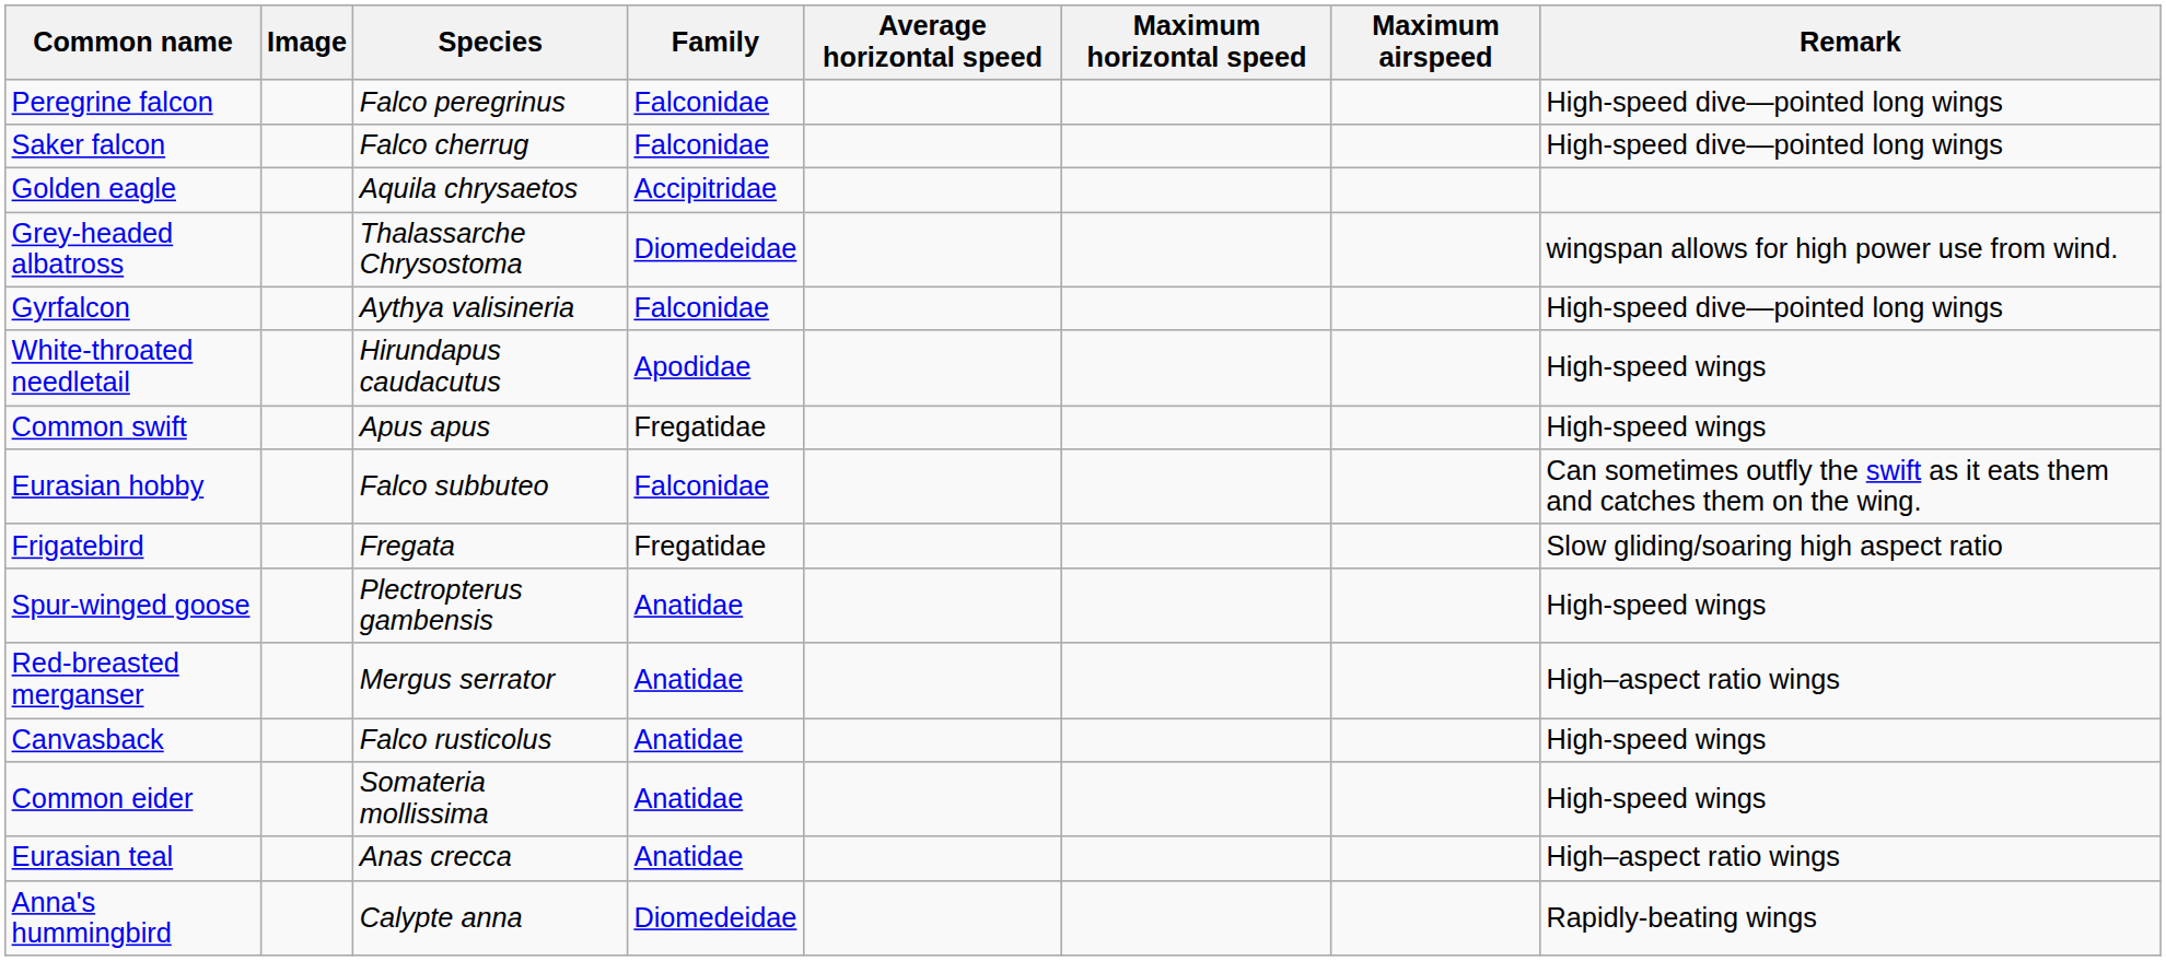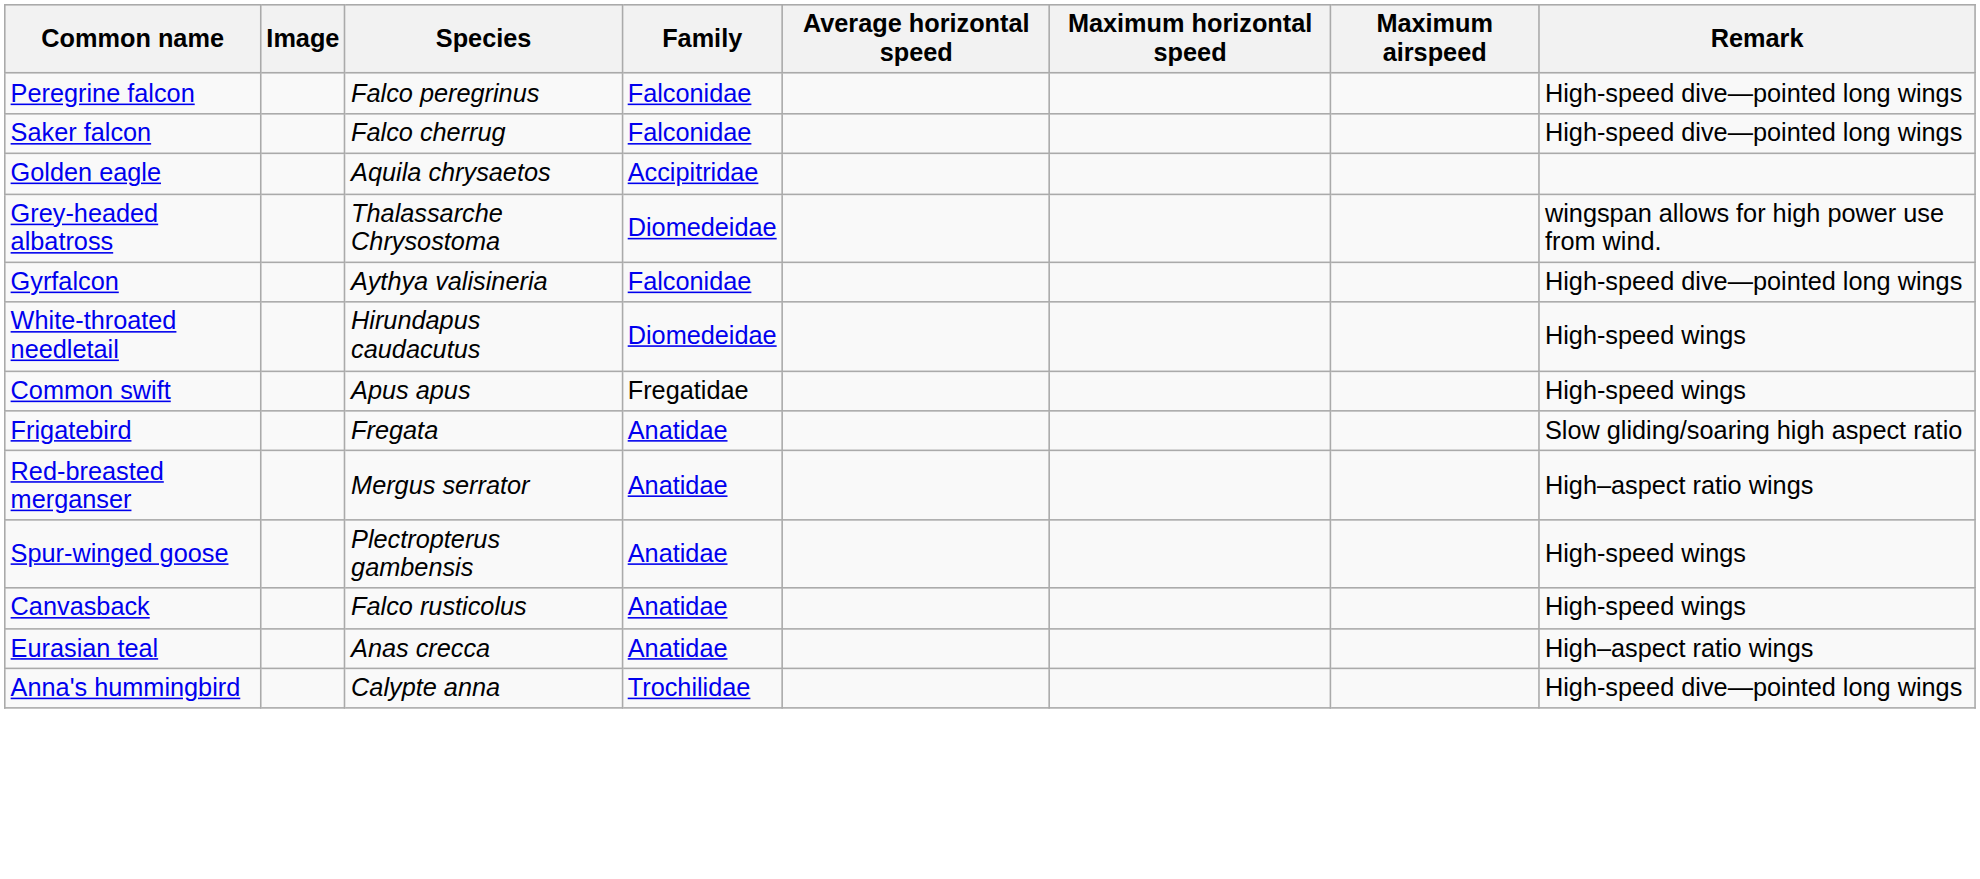 <table class="sortable wikitable">
 <tr style="background:#ececec;">
 <th>Common name</th>
 <th>Image</th>
 <th>Species</th>
 <th>Family</th>
 <th data-sort-type="number">Average horizontal speed</th>
 <th data-sort-type="number">Maximum horizontal speed</th>
 <th datatype="number">Maximum airspeed</th>
 <th>Remark</th>
 </tr>
 <tr>
 <td><a href='#'>Peregrine falcon</a></td>
 <td></td>
 <td><em>Falco peregrinus</em></td>
 <td><a href='#'>Falconidae</a></td>
 <td><br></td>
 <td> <br></td>
 <td><br></td>
 <td>High-speed dive—pointed long wings</td>
 </tr>
 <tr>
 <td><a href='#'>Saker falcon</a></td>
 <td></td>
 <td><em>Falco cherrug</em></td>
 <td><a href='#'>Falconidae</a></td>
 <td></td>
 <td> <br></td>
 <td></td>
 <td>High-speed dive—pointed long wings</td>
 </tr>
 <tr>
 <td><a href='#'>Golden eagle</a></td>
 <td></td>
 <td><em>Aquila chrysaetos</em></td>
 <td><a href='#'>Accipitridae</a></td>
 <td> <br></td>
 <td><br></td>
 <td><br></td>
 <td></td>
 </tr>
 <tr>
 <td><a href='#'>Grey-headed albatross</a></td>
 <td></td>
 <td><em>Thalassarche Chrysostoma</em></td>
 <td><a href='#'>Diomedeidae</a></td>
 <td></td>
 <td><br></td>
 <td></td>
 <td> wingspan allows for high power use from wind.</td>
 </tr>
 <tr>
 <td><a href='#'>Gyrfalcon</a></td>
 <td></td>
 <td><em>Aythya valisineria</em></td>
 <td><a href='#'>Falconidae</a></td>
 <td></td>
 <td></td>
 <td></td>
 <td>High-speed dive—pointed long wings</td>
 </tr>
 <tr>
 <td><a href='#'>White-throated needletail</a></td>
 <td></td>
 <td><em>Hirundapus caudacutus</em></td>
-<td><a href='#'>Apodidae</a></td>
+<td><a href='#'>Diomedeidae</a></td>
 <td></td>
 <td><br> <br></td>
 <td></td>
 <td>High-speed wings</td>
 </tr>
 <tr>
 <td><a href='#'>Common swift</a></td>
 <td></td>
 <td><em>Apus apus</em></td>
 <td>Fregatidae</td>
 <td></td>
 <td></td>
 <td></td>
 <td>High-speed wings</td>
 </tr>
 <tr>
-<td><a href='#'>Eurasian hobby</a></td>
-<td></td>
-<td><em>Falco subbuteo</em></td>
-<td><a href='#'>Falconidae</a></td>
-<td></td>
-<td></td>
-<td></td>
-<td>Can sometimes outfly the <a href='#'>swift</a> as it eats them and catches them on the wing.</td>
-</tr>
-<tr>
 <td><a href='#'>Frigatebird</a></td>
 <td></td>
 <td><em>Fregata</em></td>
-<td>Fregatidae</td>
+<td><a href='#'>Anatidae</a></td>
 <td></td>
 <td></td>
 <td></td>
 <td>Slow gliding/soaring high aspect ratio</td>
+</tr>
+<tr>
+<td><a href='#'>Red-breasted merganser</a></td>
+<td></td>
+<td><em>Mergus serrator</em></td>
+<td><a href='#'>Anatidae</a></td>
+<td></td>
+<td></td>
+<td></td>
+<td>High–aspect ratio wings</td>
 </tr>
 <tr>
 <td><a href='#'>Spur-winged goose</a></td>
 <td></td>
 <td><em>Plectropterus gambensis</em></td>
 <td><a href='#'>Anatidae</a></td>
 <td></td>
 <td></td>
 <td></td>
 <td>High-speed wings</td>
 </tr>
 <tr>
-<td><a href='#'>Red-breasted merganser</a></td>
-<td></td>
-<td><em>Mergus serrator</em></td>
-<td><a href='#'>Anatidae</a></td>
-<td></td>
-<td></td>
-<td></td>
-<td>High–aspect ratio wings</td>
-</tr>
-<tr>
 <td><a href='#'>Canvasback</a></td>
 <td></td>
 <td><em>Falco rusticolus</em></td>
-<td><a href='#'>Anatidae</a></td>
-<td></td>
-<td></td>
-<td></td>
-<td>High-speed wings</td>
-</tr>
-<tr>
-<td><a href='#'>Common eider</a></td>
-<td></td>
-<td><em>Somateria mollissima</em></td>
 <td><a href='#'>Anatidae</a></td>
 <td></td>
 <td></td>
 <td></td>
 <td>High-speed wings</td>
 </tr>
 <tr>
 <td><a href='#'>Eurasian teal</a></td>
 <td></td>
 <td><em>Anas crecca</em></td>
 <td><a href='#'>Anatidae</a></td>
 <td></td>
 <td></td>
 <td></td>
 <td>High–aspect ratio wings</td>
 </tr>
 <tr>
 <td><a href='#'>Anna's hummingbird</a></td>
 <td></td>
 <td><em>Calypte anna</em></td>
-<td><a href='#'>Diomedeidae</a></td>
+<td><a href='#'>Trochilidae</a></td>
 <td></td>
 <td></td>
 <td></td>
-<td>Rapidly-beating wings</td>
+<td>High-speed dive—pointed long wings</td>
 </tr>
 </table>
